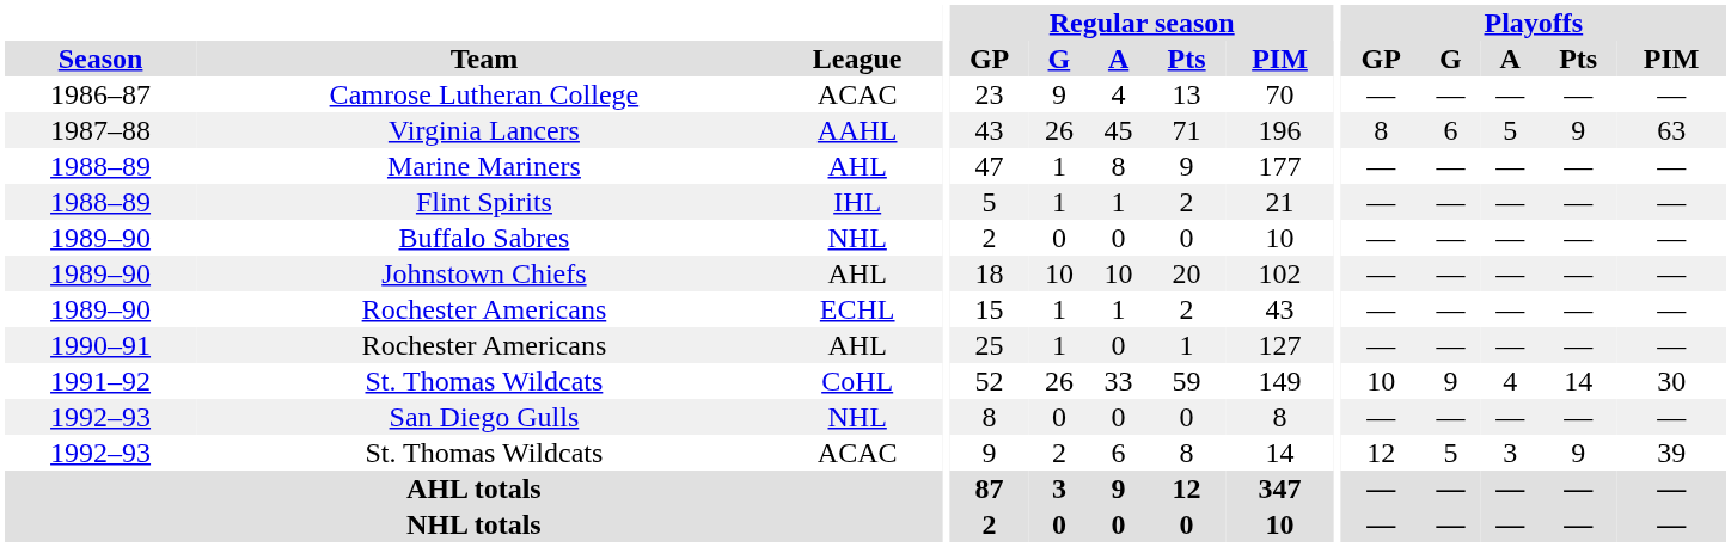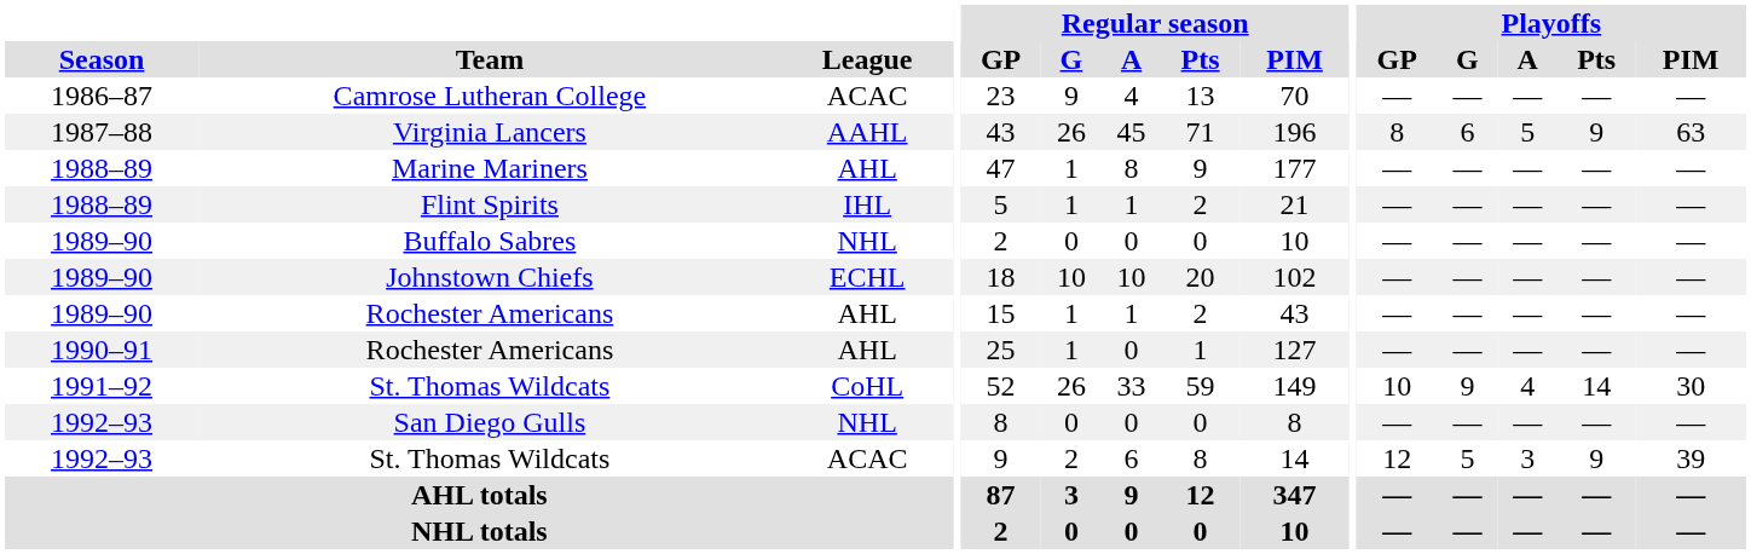 <table border="0" cellpadding="1" cellspacing="0" style="text-align:center; width:60em">
 <tr bgcolor="#e0e0e0">
 <th colspan="3" bgcolor="#ffffff"></th>
 <th rowspan="100" bgcolor="#ffffff"></th>
 <th colspan="5"><a href='#'>Regular season</a></th>
 <th rowspan="100" bgcolor="#ffffff"></th>
 <th colspan="5"><a href='#'>Playoffs</a></th>
 </tr>
 <tr bgcolor="#e0e0e0">
 <th><a href='#'>Season</a></th>
 <th>Team</th>
 <th>League</th>
 <th>GP</th>
 <th><a href='#'>G</a></th>
 <th><a href='#'>A</a></th>
 <th><a href='#'>Pts</a></th>
 <th><a href='#'>PIM</a></th>
 <th>GP</th>
 <th>G</th>
 <th>A</th>
 <th>Pts</th>
 <th>PIM</th>
 </tr>
 <tr>
 <td>1986–87</td>
 <td><a href='#'>Camrose Lutheran College</a></td>
 <td>ACAC</td>
 <td>23</td>
 <td>9</td>
 <td>4</td>
 <td>13</td>
 <td>70</td>
 <td>—</td>
 <td>—</td>
 <td>—</td>
 <td>—</td>
 <td>—</td>
 </tr>
 <tr bgcolor="#f0f0f0">
 <td>1987–88</td>
 <td><a href='#'>Virginia Lancers</a></td>
 <td><a href='#'>AAHL</a></td>
 <td>43</td>
 <td>26</td>
 <td>45</td>
 <td>71</td>
 <td>196</td>
 <td>8</td>
 <td>6</td>
 <td>5</td>
 <td>9</td>
 <td>63</td>
 </tr>
 <tr>
 <td><a href='#'>1988–89</a></td>
 <td><a href='#'>Marine Mariners</a></td>
 <td><a href='#'>AHL</a></td>
 <td>47</td>
 <td>1</td>
 <td>8</td>
 <td>9</td>
 <td>177</td>
 <td>—</td>
 <td>—</td>
 <td>—</td>
 <td>—</td>
 <td>—</td>
 </tr>
 <tr bgcolor="#f0f0f0">
 <td><a href='#'>1988–89</a></td>
 <td><a href='#'>Flint Spirits</a></td>
 <td><a href='#'>IHL</a></td>
 <td>5</td>
 <td>1</td>
 <td>1</td>
 <td>2</td>
 <td>21</td>
 <td>—</td>
 <td>—</td>
 <td>—</td>
 <td>—</td>
 <td>—</td>
 </tr>
 <tr>
 <td><a href='#'>1989–90</a></td>
 <td><a href='#'>Buffalo Sabres</a></td>
 <td><a href='#'>NHL</a></td>
 <td>2</td>
 <td>0</td>
 <td>0</td>
 <td>0</td>
 <td>10</td>
 <td>—</td>
 <td>—</td>
 <td>—</td>
 <td>—</td>
 <td>—</td>
 </tr>
 <tr bgcolor="#f0f0f0">
 <td><a href='#'>1989–90</a></td>
 <td><a href='#'>Johnstown Chiefs</a></td>
-<td>AHL</td>
+<td><a href='#'>ECHL</a></td>
 <td>18</td>
 <td>10</td>
 <td>10</td>
 <td>20</td>
 <td>102</td>
 <td>—</td>
 <td>—</td>
 <td>—</td>
 <td>—</td>
 <td>—</td>
 </tr>
 <tr>
 <td><a href='#'>1989–90</a></td>
 <td><a href='#'>Rochester Americans</a></td>
-<td><a href='#'>ECHL</a></td>
+<td>AHL</td>
 <td>15</td>
 <td>1</td>
 <td>1</td>
 <td>2</td>
 <td>43</td>
 <td>—</td>
 <td>—</td>
 <td>—</td>
 <td>—</td>
 <td>—</td>
 </tr>
 <tr bgcolor="#f0f0f0">
 <td><a href='#'>1990–91</a></td>
 <td>Rochester Americans</td>
 <td>AHL</td>
 <td>25</td>
 <td>1</td>
 <td>0</td>
 <td>1</td>
 <td>127</td>
 <td>—</td>
 <td>—</td>
 <td>—</td>
 <td>—</td>
 <td>—</td>
 </tr>
 <tr>
 <td><a href='#'>1991–92</a></td>
 <td><a href='#'>St. Thomas Wildcats</a></td>
 <td><a href='#'>CoHL</a></td>
 <td>52</td>
 <td>26</td>
 <td>33</td>
 <td>59</td>
 <td>149</td>
 <td>10</td>
 <td>9</td>
 <td>4</td>
 <td>14</td>
 <td>30</td>
 </tr>
 <tr bgcolor="#f0f0f0">
 <td><a href='#'>1992–93</a></td>
 <td><a href='#'>San Diego Gulls</a></td>
 <td><a href='#'>NHL</a></td>
 <td>8</td>
 <td>0</td>
 <td>0</td>
 <td>0</td>
 <td>8</td>
 <td>—</td>
 <td>—</td>
 <td>—</td>
 <td>—</td>
 <td>—</td>
 </tr>
 <tr>
 <td><a href='#'>1992–93</a></td>
 <td>St. Thomas Wildcats</td>
 <td>ACAC</td>
 <td>9</td>
 <td>2</td>
 <td>6</td>
 <td>8</td>
 <td>14</td>
 <td>12</td>
 <td>5</td>
 <td>3</td>
 <td>9</td>
 <td>39</td>
 </tr>
 <tr bgcolor="#e0e0e0">
 <th colspan="3">AHL totals</th>
 <th>87</th>
 <th>3</th>
 <th>9</th>
 <th>12</th>
 <th>347</th>
 <th>—</th>
 <th>—</th>
 <th>—</th>
 <th>—</th>
 <th>—</th>
 </tr>
 <tr bgcolor="#e0e0e0">
 <th colspan="3">NHL totals</th>
 <th>2</th>
 <th>0</th>
 <th>0</th>
 <th>0</th>
 <th>10</th>
 <th>—</th>
 <th>—</th>
 <th>—</th>
 <th>—</th>
 <th>—</th>
 </tr>
 </table>
